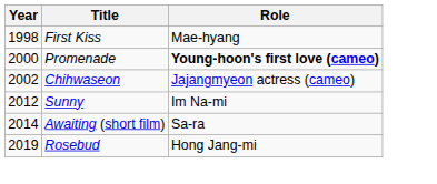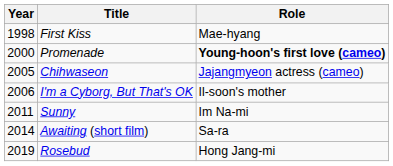 <table class="wikitable sortable">
 <tr>
 <th>Year</th>
 <th>Title</th>
 <th>Role</th>
 </tr>
 <tr>
 <td>1998</td>
 <td><em>First Kiss</em></td>
 <td>Mae-hyang</td>
 </tr>
 <tr>
 <td>2000</td>
 <td><em>Promenade</em></td>
 <td><strong>Young-hoon's first love (<a href='#'>cameo</a>)</strong></td>
 </tr>
 <tr>
-<td>2002</td>
+<td>2005</td>
 <td><em><a href='#'>Chihwaseon</a></em></td>
 <td><a href='#'>Jajangmyeon</a> actress (<a href='#'>cameo</a>)</td>
 </tr>
 <tr>
-<td>2012</td>
+<td>2006</td>
+<td><em><a href='#'>I'm a Cyborg, But That's OK</a></em></td>
+<td>Il-soon's mother</td>
+</tr>
+<tr>
+<td>2011</td>
 <td><em><a href='#'>Sunny</a></em></td>
 <td>Im Na-mi</td>
 </tr>
 <tr>
 <td>2014</td>
 <td><em><a href='#'>Awaiting</a></em> (<a href='#'>short film</a>)</td>
 <td>Sa-ra</td>
 </tr>
 <tr>
 <td>2019</td>
 <td><em><a href='#'>Rosebud</a></em></td>
 <td>Hong Jang-mi</td>
 </tr>
 </table>
